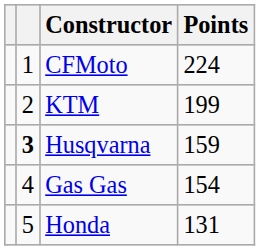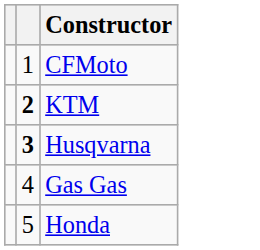 <table class="wikitable" style="font-size: 95%;">
 <tr>
 <th></th>
 <th></th>
 <th>Constructor</th>
-<th>Points</th>
 </tr>
 <tr>
 <td></td>
 <td align=center>1</td>
 <td> <a href='#'>CFMoto</a></td>
-<td align=left>224</td>
 </tr>
 <tr>
 <td></td>
-<td align=center>2</td>
+<td align=center><strong>2</strong></td>
 <td> <a href='#'>KTM</a></td>
-<td align=left>199</td>
 </tr>
 <tr>
 <td></td>
 <td align=center><strong>3</strong></td>
 <td> <a href='#'>Husqvarna</a></td>
-<td align=left>159</td>
 </tr>
 <tr>
 <td></td>
 <td align=center>4</td>
 <td> <a href='#'>Gas Gas</a></td>
-<td align=left>154</td>
 </tr>
 <tr>
 <td></td>
 <td align=center>5</td>
 <td> <a href='#'>Honda</a></td>
-<td align=left>131</td>
 </tr>
 </table>
